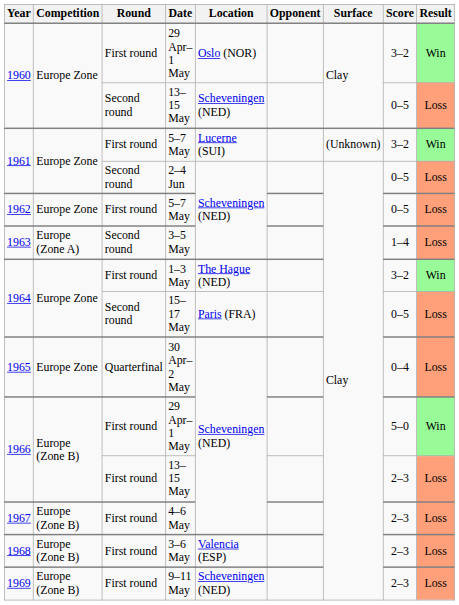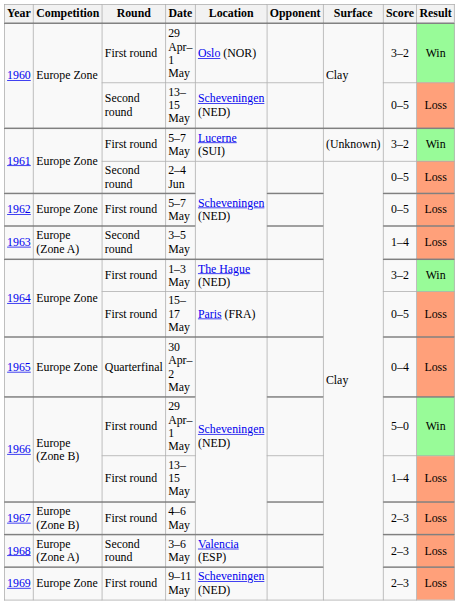 <table class="wikitable collapsible collapsed">
 <tr>
 <th width="50">Year</th>
 <th width="185">Competition</th>
 <th width="115">Round</th>
 <th width="100">Date</th>
 <th width="150">Location</th>
 <th width="175">Opponent</th>
 <th width="70">Surface</th>
 <th width="50">Score</th>
 <th width="70">Result</th>
 </tr>
 <tr style="border-top:2px solid gray;">
 <td align="center" rowspan="2"><a href='#'>1960</a></td>
 <td rowspan="2">Europe Zone</td>
 <td>First round</td>
 <td>29 Apr–1 May</td>
 <td><a href='#'>Oslo</a> (NOR)</td>
 <td></td>
 <td rowspan="2">Clay</td>
 <td align="center">3–2</td>
 <td align="center" bgcolor="#98FB98">Win</td>
 </tr>
 <tr>
 <td>Second round</td>
 <td>13–15 May</td>
 <td><a href='#'>Scheveningen</a> (NED)</td>
 <td></td>
 <td align="center">0–5</td>
 <td align="center" bgcolor="FFA07A">Loss</td>
 </tr>
 <tr style="border-top:2px solid gray;">
 <td align="center" rowspan="2"><a href='#'>1961</a></td>
 <td rowspan="2">Europe Zone</td>
 <td>First round</td>
 <td>5–7 May</td>
 <td><a href='#'>Lucerne</a> (SUI)</td>
 <td></td>
 <td>(Unknown)</td>
 <td align="center">3–2</td>
 <td align="center" bgcolor="#98FB98">Win</td>
 </tr>
 <tr>
 <td>Second round</td>
 <td>2–4 Jun</td>
 <td rowspan="3"><a href='#'>Scheveningen</a> (NED)</td>
 <td></td>
 <td rowspan="11">Clay</td>
 <td align="center">0–5</td>
 <td align="center" bgcolor="FFA07A">Loss</td>
 </tr>
 <tr style="border-top:2px solid gray;">
 <td align="center"><a href='#'>1962</a></td>
 <td>Europe Zone</td>
 <td>First round</td>
 <td>5–7 May</td>
 <td></td>
 <td align="center">0–5</td>
 <td align="center" bgcolor="FFA07A">Loss</td>
 </tr>
 <tr style="border-top:2px solid gray;">
 <td align="center"><a href='#'>1963</a></td>
 <td>Europe (Zone A)</td>
 <td>Second round</td>
 <td>3–5 May</td>
 <td></td>
 <td align="center">1–4</td>
 <td align="center" bgcolor="FFA07A">Loss</td>
 </tr>
 <tr style="border-top:2px solid gray;">
 <td align="center" rowspan="2"><a href='#'>1964</a></td>
 <td rowspan="2">Europe Zone</td>
 <td>First round</td>
 <td>1–3 May</td>
 <td><a href='#'>The Hague</a> (NED)</td>
 <td></td>
 <td align="center">3–2</td>
 <td align="center" bgcolor="#98FB98">Win</td>
 </tr>
 <tr>
-<td>Second round</td>
+<td>First round</td>
 <td>15–17 May</td>
 <td><a href='#'>Paris</a> (FRA)</td>
 <td></td>
 <td align="center">0–5</td>
 <td align="center" bgcolor="FFA07A">Loss</td>
 </tr>
 <tr style="border-top:2px solid gray;">
 <td align="center"><a href='#'>1965</a></td>
 <td>Europe Zone</td>
 <td>Quarterfinal</td>
 <td>30 Apr–2 May</td>
 <td rowspan="4"><a href='#'>Scheveningen</a> (NED)</td>
 <td></td>
 <td align="center">0–4</td>
 <td align="center" bgcolor="FFA07A">Loss</td>
 </tr>
 <tr style="border-top:2px solid gray;">
 <td align="center" rowspan="2"><a href='#'>1966</a></td>
 <td rowspan="2">Europe (Zone B)</td>
 <td>First round</td>
 <td>29 Apr–1 May</td>
 <td></td>
 <td align="center">5–0</td>
 <td align="center" bgcolor="#98FB98">Win</td>
 </tr>
 <tr>
 <td>First round</td>
 <td>13–15 May</td>
 <td></td>
-<td align="center">2–3</td>
+<td align="center">1–4</td>
 <td align="center" bgcolor="FFA07A">Loss</td>
 </tr>
 <tr style="border-top:2px solid gray;">
 <td align="center"><a href='#'>1967</a></td>
 <td>Europe (Zone B)</td>
 <td>First round</td>
 <td>4–6 May</td>
 <td></td>
 <td align="center">2–3</td>
 <td align="center" bgcolor="FFA07A">Loss</td>
 </tr>
 <tr style="border-top:2px solid gray;">
 <td align="center"><a href='#'>1968</a></td>
-<td>Europe (Zone B)</td>
-<td>First round</td>
+<td>Europe (Zone A)</td>
+<td>Second round</td>
 <td>3–6 May</td>
 <td><a href='#'>Valencia</a> (ESP)</td>
 <td></td>
 <td align="center">2–3</td>
 <td align="center" bgcolor="FFA07A">Loss</td>
 </tr>
 <tr style="border-top:2px solid gray;">
 <td align="center"><a href='#'>1969</a></td>
-<td>Europe (Zone B)</td>
+<td>Europe Zone</td>
 <td>First round</td>
 <td>9–11 May</td>
 <td><a href='#'>Scheveningen</a> (NED)</td>
 <td></td>
 <td align="center">2–3</td>
 <td align="center" bgcolor="FFA07A">Loss</td>
 </tr>
 </table>
